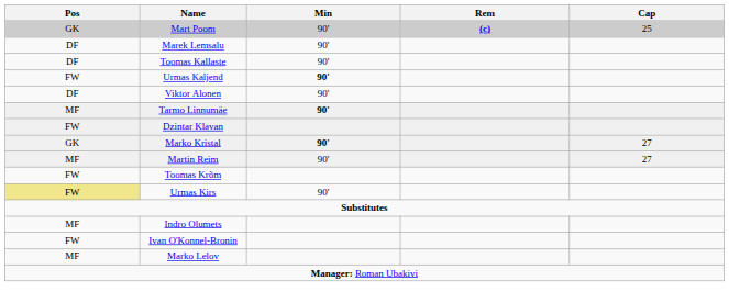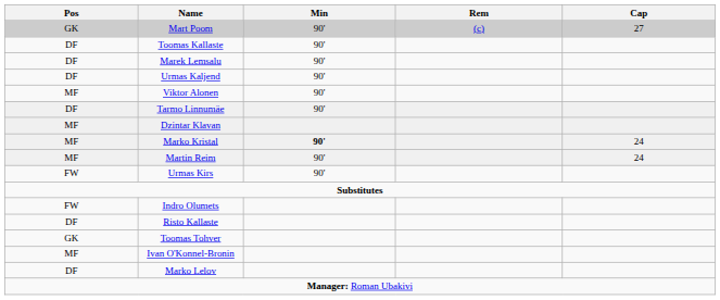 <table class="wikitable collapsible collapsed" align="center" style="font-size:85%; text-align:center;" width="50%">
 <tr>
 <th>Pos</th>
 <th width=140>Name</th>
 <th>Min</th>
 <th>Rem</th>
 <th>Cap</th>
 </tr>
 <tr bgcolor="cccccc">
 <td>GK</td>
 <td><a href='#'>Mart Poom</a></td>
 <td>90'</td>
-<td><strong><a href='#'>(c)</a></strong></td>
-<td>25</td>
+<td><a href='#'>(c)</a></td>
+<td>27</td>
+</tr>
+<tr>
+<td>DF</td>
+<td><a href='#'>Toomas Kallaste</a></td>
+<td>90'</td>
+<td></td>
+<td></td>
 </tr>
 <tr>
 <td>DF</td>
 <td><a href='#'>Marek Lemsalu</a></td>
 <td>90'</td>
 <td></td>
 <td></td>
 </tr>
 <tr>
 <td>DF</td>
-<td><a href='#'>Toomas Kallaste</a></td>
+<td><a href='#'>Urmas Kaljend</a></td>
 <td>90'</td>
 <td></td>
 <td></td>
 </tr>
 <tr>
-<td>FW</td>
-<td><a href='#'>Urmas Kaljend</a></td>
-<td><strong>90'</strong></td>
-<td></td>
-<td></td>
-</tr>
-<tr>
-<td>DF</td>
+<td>MF</td>
 <td><a href='#'>Viktor Alonen</a></td>
 <td>90'</td>
 <td></td>
 <td></td>
 </tr>
 <tr bgcolor="#F0F0F0">
-<td>MF</td>
+<td>DF</td>
 <td><a href='#'>Tarmo Linnumäe</a></td>
-<td><strong>90'</strong></td>
+<td>90'</td>
 <td></td>
 <td></td>
 </tr>
 <tr bgcolor="#F0F0F0">
-<td>FW</td>
+<td>MF</td>
 <td><a href='#'>Dzintar Klavan</a></td>
 <td></td>
 <td></td>
 <td></td>
 </tr>
 <tr bgcolor="#F0F0F0">
-<td>GK</td>
+<td>MF</td>
 <td><a href='#'>Marko Kristal</a></td>
 <td><strong>90'</strong></td>
 <td></td>
-<td>27</td>
+<td>24</td>
 </tr>
 <tr bgcolor="#F0F0F0">
 <td>MF</td>
 <td><a href='#'>Martin Reim</a></td>
 <td>90'</td>
 <td></td>
-<td>27</td>
+<td>24</td>
 </tr>
 <tr>
 <td>FW</td>
-<td><a href='#'>Toomas Krõm</a></td>
-<td></td>
-<td></td>
-<td></td>
-</tr>
-<tr>
-<td style="background: khaki;">FW</td>
 <td><a href='#'>Urmas Kirs</a></td>
 <td>90'</td>
 <td></td>
 <td></td>
 </tr>
 <tr>
 <td colspan=5 align=center><strong>Substitutes</strong></td>
 </tr>
 <tr>
-<td>MF</td>
+<td>FW</td>
 <td><a href='#'>Indro Olumets</a></td>
 <td></td>
 <td></td>
 <td></td>
 </tr>
 <tr>
-<td>FW</td>
+<td>DF</td>
+<td><a href='#'>Risto Kallaste</a></td>
+<td></td>
+<td></td>
+<td></td>
+</tr>
+<tr>
+<td>GK</td>
+<td><a href='#'>Toomas Tohver</a></td>
+<td></td>
+<td></td>
+<td></td>
+</tr>
+<tr>
+<td>MF</td>
 <td><a href='#'>Ivan O'Konnel-Bronin</a></td>
 <td></td>
 <td></td>
 <td></td>
 </tr>
 <tr>
-<td>MF</td>
+<td>DF</td>
 <td><a href='#'>Marko Lelov</a></td>
 <td></td>
 <td></td>
 <td></td>
 </tr>
 <tr>
 <td colspan=5 align=center><strong>Manager:</strong>  <a href='#'>Roman Ubakivi</a></td>
 </tr>
 </table>
